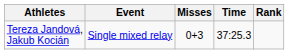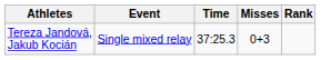 <table class="wikitable" style="font-size:90%">
 <tr>
 <th>Athletes</th>
 <th>Event</th>
+<th>Time</th>
 <th>Misses</th>
-<th>Time</th>
 <th>Rank</th>
 </tr>
 <tr align=center>
 <td align=left><a href='#'>Tereza Jandová</a>,<br><a href='#'>Jakub Kocián</a></td>
 <td align=left><a href='#'>Single mixed relay</a></td>
+<td>37:25.3</td>
 <td>0+3</td>
-<td>37:25.3</td>
 <td></td>
 </tr>
 </table>
